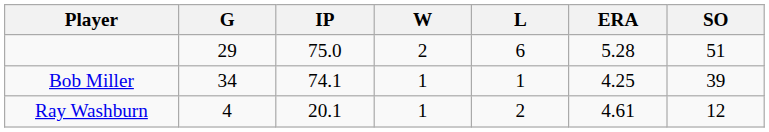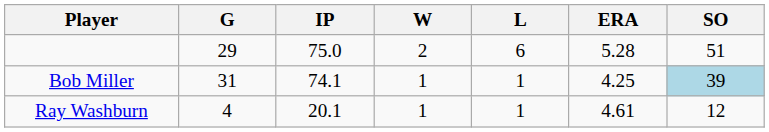 <table class="wikitable sortable">
 <tr>
 <th bgcolor="#DDDDFF" width="16%">Player</th>
 <th bgcolor="#DDDDFF" width="9%">G</th>
 <th bgcolor="#DDDDFF" width="9%">IP</th>
 <th bgcolor="#DDDDFF" width="9%">W</th>
 <th bgcolor="#DDDDFF" width="9%">L</th>
 <th bgcolor="#DDDDFF" width="9%">ERA</th>
 <th bgcolor="#DDDDFF" width="9%">SO</th>
 </tr>
 <tr align="center">
 <td></td>
 <td>29</td>
 <td>75.0</td>
 <td>2</td>
 <td>6</td>
 <td>5.28</td>
 <td>51</td>
 </tr>
 <tr align="center">
 <td><a href='#'>Bob Miller</a></td>
-<td>34</td>
+<td>31</td>
 <td>74.1</td>
 <td>1</td>
 <td>1</td>
 <td>4.25</td>
-<td>39</td>
+<td style="background: lightblue;">39</td>
 </tr>
 <tr align="center">
 <td><a href='#'>Ray Washburn</a></td>
 <td>4</td>
 <td>20.1</td>
 <td>1</td>
-<td>2</td>
+<td>1</td>
 <td>4.61</td>
 <td>12</td>
 </tr>
 </table>
